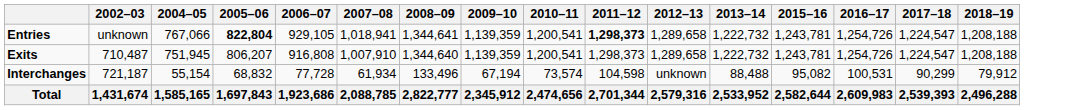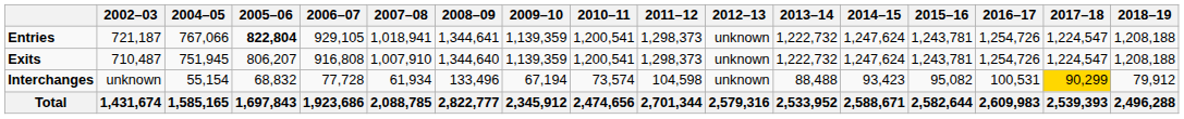 <table class="wikitable">
 <tr>
 <th> </th>
 <th>2002–03</th>
 <th>2004–05</th>
 <th>2005–06</th>
 <th>2006–07</th>
 <th>2007–08</th>
 <th>2008–09</th>
 <th>2009–10</th>
 <th>2010–11</th>
 <th>2011–12</th>
 <th>2012–13</th>
 <th>2013–14</th>
+<th>2014–15</th>
 <th>2015–16</th>
 <th>2016–17</th>
 <th>2017–18</th>
 <th>2018–19</th>
 </tr>
 <tr>
 <td><strong>Entries</strong></td>
-<td align="right">unknown</td>
+<td align="right">721,187</td>
 <td align="right">767,066</td>
 <td align="right"><strong>822,804</strong></td>
 <td align="right">929,105</td>
 <td align="right">1,018,941</td>
 <td align="right">1,344,641</td>
 <td align="right">1,139,359</td>
 <td align="right">1,200,541</td>
-<td align="right"><strong>1,298,373</strong></td>
-<td align="right">1,289,658</td>
+<td align="right">1,298,373</td>
+<td align="right">unknown</td>
 <td align="right">1,222,732</td>
+<td align="right">1,247,624</td>
 <td align="right">1,243,781</td>
 <td align="right">1,254,726</td>
 <td align="right">1,224,547</td>
 <td align="right">1,208,188</td>
 </tr>
 <tr>
 <td><strong>Exits</strong></td>
 <td align="right">710,487</td>
 <td align="right">751,945</td>
 <td align="right">806,207</td>
 <td align="right">916,808</td>
 <td align="right">1,007,910</td>
 <td align="right">1,344,640</td>
 <td align="right">1,139,359</td>
 <td align="right">1,200,541</td>
 <td align="right">1,298,373</td>
-<td align="right">1,289,658</td>
+<td align="right">unknown</td>
 <td align="right">1,222,732</td>
+<td align="right">1,247,624</td>
 <td align="right">1,243,781</td>
 <td align="right">1,254,726</td>
 <td align="right">1,224,547</td>
 <td align="right">1,208,188</td>
 </tr>
 <tr>
 <td><strong>Interchanges</strong></td>
-<td align="right">721,187</td>
+<td align="right">unknown</td>
 <td align="right">55,154</td>
 <td align="right">68,832</td>
 <td align="right">77,728</td>
 <td align="right">61,934</td>
 <td align="right">133,496</td>
 <td align="right">67,194</td>
 <td align="right">73,574</td>
 <td align="right">104,598</td>
 <td align="right">unknown</td>
 <td align="right">88,488</td>
+<td align="right">93,423</td>
 <td align="right">95,082</td>
 <td align="right">100,531</td>
-<td align="right">90,299</td>
+<td align="right" style="background: gold;">90,299</td>
 <td align="right">79,912</td>
 </tr>
 <tr>
 <th>Total</th>
 <th align="right">1,431,674</th>
 <th align="right">1,585,165</th>
 <th align="right">1,697,843</th>
 <th align="right">1,923,686</th>
 <th align="right">2,088,785</th>
 <th align="right">2,822,777</th>
 <th align="right">2,345,912</th>
 <th align="right">2,474,656</th>
 <th align="right">2,701,344</th>
 <th align="right">2,579,316</th>
 <th align="right">2,533,952</th>
+<th align="right">2,588,671</th>
 <th align="right">2,582,644</th>
 <th align="right">2,609,983</th>
 <th align="right">2,539,393</th>
 <th align="right">2,496,288</th>
 </tr>
 </table>
